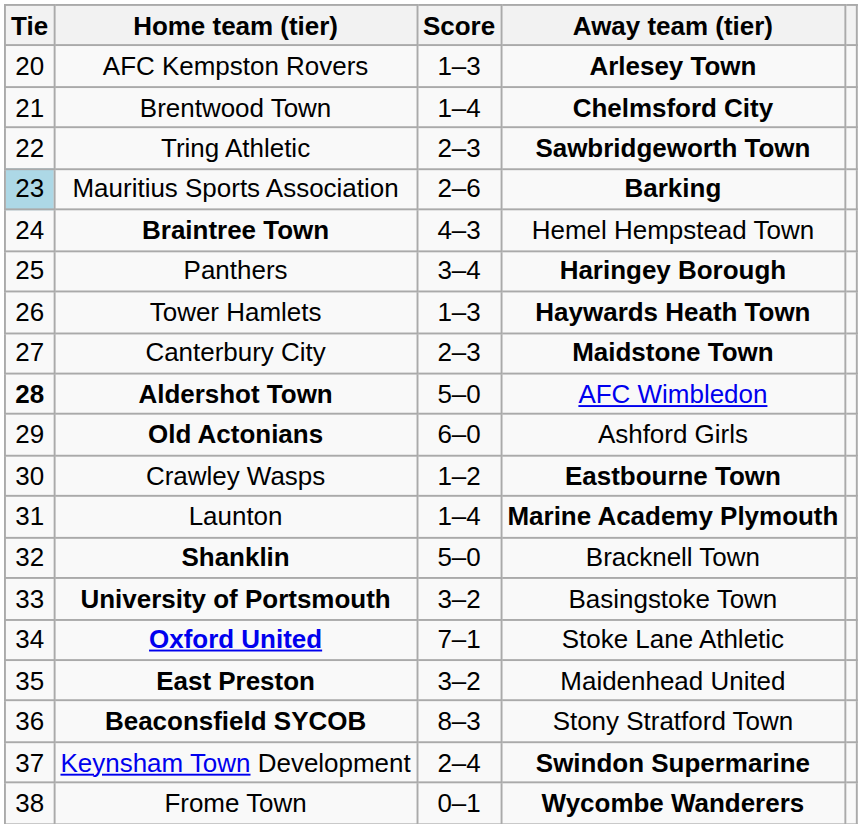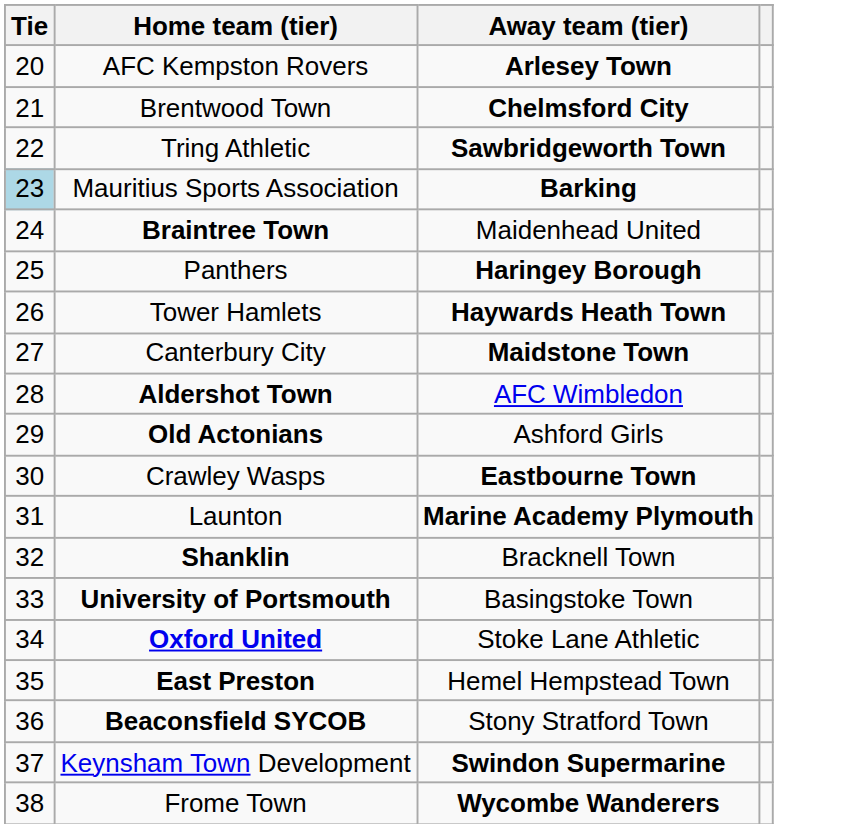 <table class="wikitable" style="text-align:center; font-size:85%">
 <tr>
 <th>Tie</th>
 <th>Home team (tier)</th>
-<th>Score</th>
 <th>Away team (tier)</th>
 <th></th>
 </tr>
 <tr>
 <td align="center">20</td>
 <td>AFC Kempston Rovers</td>
-<td align="center">1–3</td>
 <td><strong>Arlesey Town</strong></td>
 <td></td>
 </tr>
 <tr>
 <td align="center">21</td>
 <td>Brentwood Town</td>
-<td align="center">1–4</td>
 <td><strong>Chelmsford City</strong></td>
 <td></td>
 </tr>
 <tr>
 <td align="center">22</td>
 <td>Tring Athletic</td>
-<td align="center">2–3 </td>
 <td><strong>Sawbridgeworth Town</strong></td>
 <td></td>
 </tr>
 <tr>
 <td align="center" style="background: lightblue;">23</td>
 <td>Mauritius Sports Association</td>
-<td align="center">2–6</td>
 <td><strong>Barking</strong></td>
 <td></td>
 </tr>
 <tr>
 <td align="center">24</td>
 <td><strong>Braintree Town</strong></td>
-<td align="center">4–3</td>
-<td>Hemel Hempstead Town</td>
+<td>Maidenhead United</td>
 <td></td>
 </tr>
 <tr>
 <td align="center">25</td>
 <td>Panthers</td>
-<td align="center">3–4</td>
 <td><strong>Haringey Borough</strong></td>
 <td></td>
 </tr>
 <tr>
 <td align="center">26</td>
 <td>Tower Hamlets</td>
-<td align="center">1–3</td>
 <td><strong>Haywards Heath Town</strong></td>
 <td></td>
 </tr>
 <tr>
 <td align="center">27</td>
 <td>Canterbury City</td>
-<td align="center">2–3</td>
 <td><strong>Maidstone Town</strong></td>
 <td></td>
 </tr>
 <tr>
-<td align="center"><strong>28</strong></td>
+<td align="center">28</td>
 <td><strong>Aldershot Town</strong></td>
-<td align="center">5–0</td>
 <td><a href='#'>AFC Wimbledon</a></td>
 <td></td>
 </tr>
 <tr>
 <td align="center">29</td>
 <td><strong>Old Actonians</strong></td>
-<td align="center">6–0</td>
 <td>Ashford Girls</td>
 <td></td>
 </tr>
 <tr>
 <td align="center">30</td>
 <td>Crawley Wasps</td>
-<td align="center">1–2</td>
 <td><strong>Eastbourne Town</strong></td>
 <td></td>
 </tr>
 <tr>
 <td align="center">31</td>
 <td>Launton</td>
-<td align="center">1–4</td>
 <td><strong>Marine Academy Plymouth</strong></td>
 <td></td>
 </tr>
 <tr>
 <td align="center">32</td>
 <td><strong>Shanklin</strong></td>
-<td align="center">5–0</td>
 <td>Bracknell Town</td>
 <td></td>
 </tr>
 <tr>
 <td align="center">33</td>
 <td><strong>University of Portsmouth</strong></td>
-<td align="center">3–2</td>
 <td>Basingstoke Town</td>
 <td></td>
 </tr>
 <tr>
 <td align="center">34</td>
 <td><strong><a href='#'>Oxford United</a></strong></td>
-<td align="center">7–1</td>
 <td>Stoke Lane Athletic</td>
 <td></td>
 </tr>
 <tr>
 <td align="center">35</td>
 <td><strong>East Preston</strong></td>
-<td align="center">3–2 </td>
-<td>Maidenhead United</td>
+<td>Hemel Hempstead Town</td>
 <td></td>
 </tr>
 <tr>
 <td align="center">36</td>
 <td><strong>Beaconsfield SYCOB</strong></td>
-<td align="center">8–3</td>
 <td>Stony Stratford Town</td>
 <td></td>
 </tr>
 <tr>
 <td align="center">37</td>
 <td><a href='#'>Keynsham Town</a> Development</td>
-<td align="center">2–4</td>
 <td><strong>Swindon Supermarine</strong></td>
 <td></td>
 </tr>
 <tr>
 <td align="center">38</td>
 <td>Frome Town</td>
-<td align="center">0–1</td>
 <td><strong>Wycombe Wanderers</strong></td>
 <td></td>
 </tr>
 </table>
